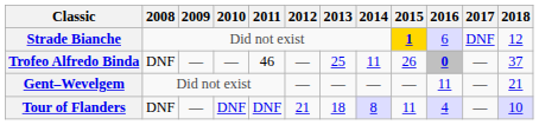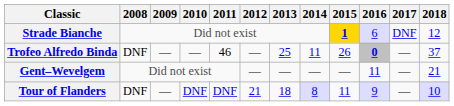 <table class="wikitable plainrowheaders">
 <tr>
 <th>Classic</th>
 <th>2008</th>
 <th>2009</th>
 <th>2010</th>
 <th>2011</th>
 <th>2012</th>
 <th>2013</th>
 <th>2014</th>
 <th>2015</th>
 <th>2016</th>
 <th>2017</th>
 <th>2018</th>
 </tr>
 <tr style="text-align:center;">
 <th scope="row"><a href='#'>Strade Bianche</a></th>
 <td style="color:#4d4d4d;" colspan=7>Did not exist</td>
 <th style="background:gold;"><a href='#'>1</a></th>
 <td style="background:#ddf;"><a href='#'>6</a></td>
 <td><a href='#'>DNF</a></td>
 <td><a href='#'>12</a></td>
 </tr>
 <tr style="text-align:center;">
 <th scope="row"><a href='#'>Trofeo Alfredo Binda</a></th>
 <td>DNF</td>
 <td>—</td>
 <td>—</td>
 <td>46</td>
 <td>—</td>
 <td><a href='#'>25</a></td>
 <td><a href='#'>11</a></td>
 <td><a href='#'>26</a></td>
 <th style="background:silver;"><a href='#'>0</a></th>
 <td>—</td>
 <td><a href='#'>37</a></td>
 </tr>
 <tr style="text-align:center;">
 <th scope="row"><a href='#'>Gent–Wevelgem</a></th>
 <td style="color:#4d4d4d;" colspan=4>Did not exist</td>
 <td>—</td>
 <td>—</td>
 <td>—</td>
 <td>—</td>
 <td><a href='#'>11</a></td>
 <td>—</td>
 <td><a href='#'>21</a></td>
 </tr>
 <tr style="text-align:center;">
 <th scope="row"><a href='#'>Tour of Flanders</a></th>
 <td>DNF</td>
 <td>—</td>
 <td><a href='#'>DNF</a></td>
 <td><a href='#'>DNF</a></td>
 <td><a href='#'>21</a></td>
 <td><a href='#'>18</a></td>
 <td style="background:#ddf;"><a href='#'>8</a></td>
 <td><a href='#'>11</a></td>
-<td style="background:#ddf;"><a href='#'>4</a></td>
+<td style="background:#ddf;"><a href='#'>9</a></td>
 <td>—</td>
 <td style="background:#ddf;"><a href='#'>10</a></td>
 </tr>
 </table>
